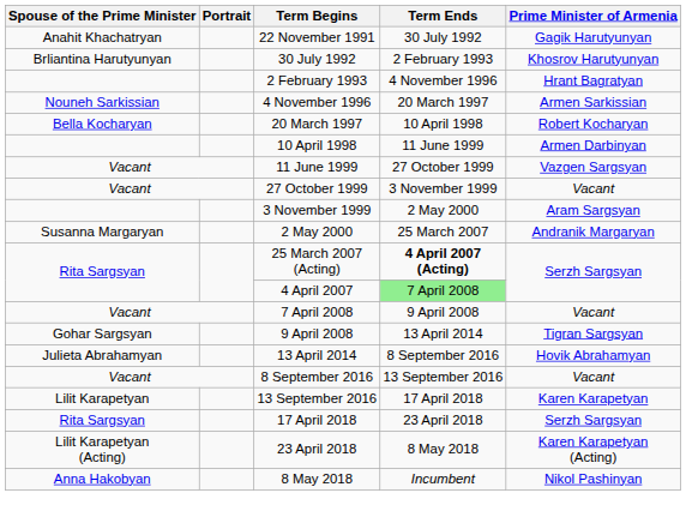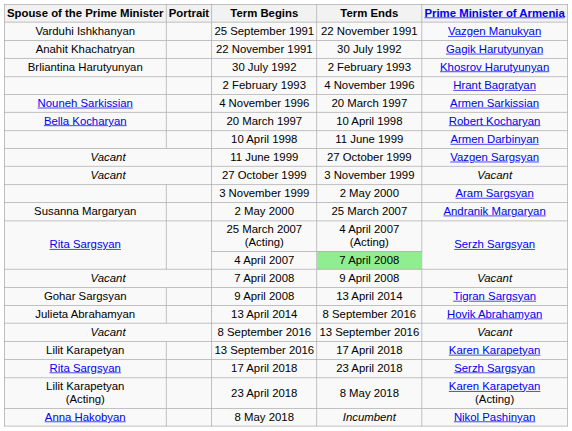 <table class="wikitable" style="text-align:center">
 <tr>
 <th>Spouse of the Prime Minister</th>
 <th>Portrait</th>
 <th>Term Begins</th>
 <th>Term Ends</th>
 <th><a href='#'>Prime Minister of Armenia</a></th>
+</tr>
+<tr>
+<td>Varduhi Ishkhanyan</td>
+<td></td>
+<td>25 September 1991</td>
+<td>22 November 1991</td>
+<td><a href='#'>Vazgen Manukyan</a></td>
 </tr>
 <tr>
 <td>Anahit Khachatryan</td>
 <td></td>
 <td>22 November 1991</td>
 <td>30 July 1992</td>
 <td><a href='#'>Gagik Harutyunyan</a></td>
 </tr>
 <tr>
 <td>Brliantina Harutyunyan</td>
 <td></td>
 <td>30 July 1992</td>
 <td>2 February 1993</td>
 <td><a href='#'>Khosrov Harutyunyan</a></td>
 </tr>
 <tr>
 <td></td>
 <td></td>
 <td>2 February 1993</td>
 <td>4 November 1996</td>
 <td><a href='#'>Hrant Bagratyan</a></td>
 </tr>
 <tr>
 <td><a href='#'>Nouneh Sarkissian</a></td>
 <td></td>
 <td>4 November 1996</td>
 <td>20 March 1997</td>
 <td><a href='#'>Armen Sarkissian</a></td>
 </tr>
 <tr>
 <td><a href='#'>Bella Kocharyan</a></td>
 <td></td>
 <td>20 March 1997</td>
 <td>10 April 1998</td>
 <td><a href='#'>Robert Kocharyan</a></td>
 </tr>
 <tr>
 <td></td>
 <td></td>
 <td>10 April 1998</td>
 <td>11 June 1999</td>
 <td><a href='#'>Armen Darbinyan</a></td>
 </tr>
 <tr>
 <td colspan="2"><em>Vacant</em></td>
 <td>11 June 1999</td>
 <td>27 October 1999</td>
 <td><a href='#'>Vazgen Sargsyan</a></td>
 </tr>
 <tr>
 <td colspan="2"><em>Vacant</em></td>
 <td>27 October 1999</td>
 <td>3 November 1999</td>
 <td><em>Vacant</em></td>
 </tr>
 <tr>
 <td></td>
 <td></td>
 <td>3 November 1999</td>
 <td>2 May 2000</td>
 <td><a href='#'>Aram Sargsyan</a></td>
 </tr>
 <tr>
 <td>Susanna Margaryan</td>
 <td></td>
 <td>2 May 2000</td>
 <td>25 March 2007</td>
 <td><a href='#'>Andranik Margaryan</a></td>
 </tr>
 <tr>
 <td rowspan=2><a href='#'>Rita Sargsyan</a></td>
 <td rowspan=2></td>
 <td>25 March 2007<br>(Acting)</td>
-<td><strong>4 April 2007<br>(Acting)</strong></td>
+<td>4 April 2007<br>(Acting)</td>
 <td rowspan=2><a href='#'>Serzh Sargsyan</a></td>
 </tr>
 <tr>
 <td>4 April 2007</td>
 <td style="background: lightgreen;">7 April 2008</td>
 </tr>
 <tr>
 <td colspan="2"><em>Vacant</em></td>
 <td>7 April 2008</td>
 <td>9 April 2008</td>
 <td><em>Vacant</em></td>
 </tr>
 <tr>
 <td>Gohar Sargsyan</td>
 <td></td>
 <td>9 April 2008</td>
 <td>13 April 2014</td>
 <td><a href='#'>Tigran Sargsyan</a></td>
 </tr>
 <tr>
 <td>Julieta Abrahamyan</td>
 <td></td>
 <td>13 April 2014</td>
 <td>8 September 2016</td>
 <td><a href='#'>Hovik Abrahamyan</a></td>
 </tr>
 <tr>
 <td colspan="2"><em>Vacant</em></td>
 <td>8 September 2016</td>
 <td>13 September 2016</td>
 <td><em>Vacant</em></td>
 </tr>
 <tr>
 <td>Lilit Karapetyan</td>
 <td></td>
 <td>13 September 2016</td>
 <td>17 April 2018</td>
 <td><a href='#'>Karen Karapetyan</a></td>
 </tr>
 <tr>
 <td><a href='#'>Rita Sargsyan</a></td>
 <td></td>
 <td>17 April 2018</td>
 <td>23 April 2018</td>
 <td><a href='#'>Serzh Sargsyan</a></td>
 </tr>
 <tr>
 <td>Lilit Karapetyan<br>(Acting)</td>
 <td></td>
 <td>23 April 2018</td>
 <td>8 May 2018</td>
 <td><a href='#'>Karen Karapetyan</a><br>(Acting)</td>
 </tr>
 <tr>
 <td><a href='#'>Anna Hakobyan</a></td>
 <td></td>
 <td>8 May 2018</td>
 <td><em>Incumbent</em></td>
 <td><a href='#'>Nikol Pashinyan</a></td>
 </tr>
 </table>
